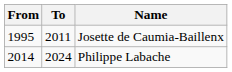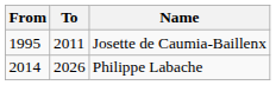 <table class="wikitable">
 <tr>
 <th>From</th>
 <th>To</th>
 <th>Name</th>
 </tr>
 <tr>
 <td>1995</td>
 <td>2011</td>
 <td>Josette de Caumia-Baillenx</td>
 </tr>
 <tr>
 <td>2014</td>
-<td>2024</td>
+<td>2026</td>
 <td>Philippe Labache</td>
 </tr>
 </table>
